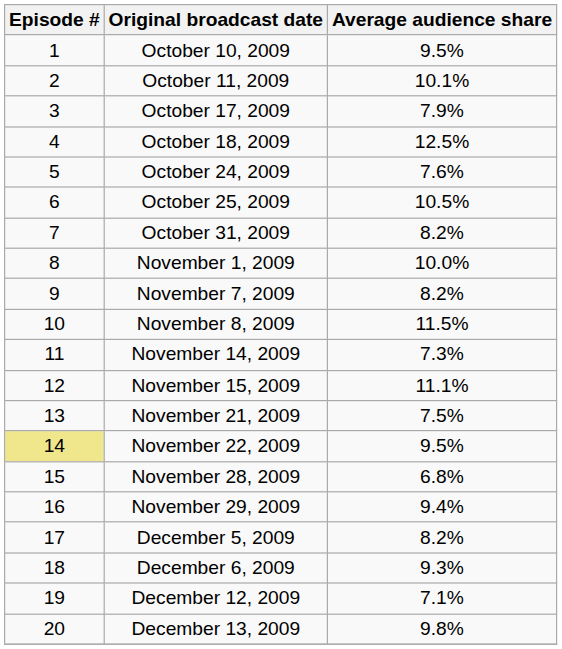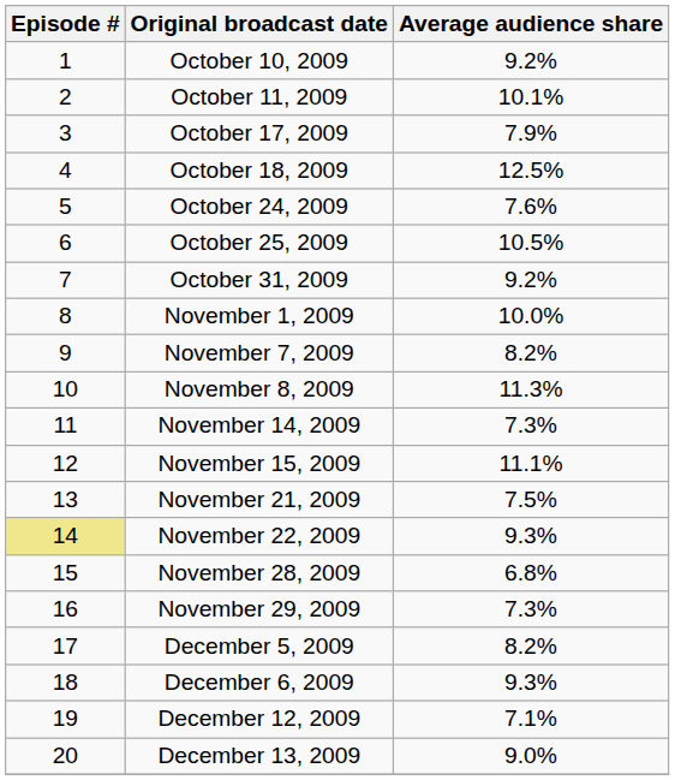 <table class="wikitable" style="text-align:center">
 <tr>
 <th>Episode #</th>
 <th>Original broadcast date</th>
 <th>Average audience share</th>
 </tr>
 <tr>
 <td>1</td>
 <td>October 10, 2009</td>
-<td>9.5%</td>
+<td>9.2%</td>
 </tr>
 <tr>
 <td>2</td>
 <td>October 11, 2009</td>
 <td>10.1%</td>
 </tr>
 <tr>
 <td>3</td>
 <td>October 17, 2009</td>
 <td>7.9%</td>
 </tr>
 <tr>
 <td>4</td>
 <td>October 18, 2009</td>
 <td>12.5%</td>
 </tr>
 <tr>
 <td>5</td>
 <td>October 24, 2009</td>
 <td>7.6%</td>
 </tr>
 <tr>
 <td>6</td>
 <td>October 25, 2009</td>
 <td>10.5%</td>
 </tr>
 <tr>
 <td>7</td>
 <td>October 31, 2009</td>
-<td>8.2%</td>
+<td>9.2%</td>
 </tr>
 <tr>
 <td>8</td>
 <td>November 1, 2009</td>
 <td>10.0%</td>
 </tr>
 <tr>
 <td>9</td>
 <td>November 7, 2009</td>
 <td>8.2%</td>
 </tr>
 <tr>
 <td>10</td>
 <td>November 8, 2009</td>
-<td>11.5%</td>
+<td>11.3%</td>
 </tr>
 <tr>
 <td>11</td>
 <td>November 14, 2009</td>
 <td>7.3%</td>
 </tr>
 <tr>
 <td>12</td>
 <td>November 15, 2009</td>
 <td>11.1%</td>
 </tr>
 <tr>
 <td>13</td>
 <td>November 21, 2009</td>
 <td>7.5%</td>
 </tr>
 <tr>
 <td style="background: khaki;">14</td>
 <td>November 22, 2009</td>
-<td>9.5%</td>
+<td>9.3%</td>
 </tr>
 <tr>
 <td>15</td>
 <td>November 28, 2009</td>
 <td>6.8%</td>
 </tr>
 <tr>
 <td>16</td>
 <td>November 29, 2009</td>
-<td>9.4%</td>
+<td>7.3%</td>
 </tr>
 <tr>
 <td>17</td>
 <td>December 5, 2009</td>
 <td>8.2%</td>
 </tr>
 <tr>
 <td>18</td>
 <td>December 6, 2009</td>
 <td>9.3%</td>
 </tr>
 <tr>
 <td>19</td>
 <td>December 12, 2009</td>
 <td>7.1%</td>
 </tr>
 <tr>
 <td>20</td>
 <td>December 13, 2009</td>
-<td>9.8%</td>
+<td>9.0%</td>
 </tr>
 <tr>
 </tr>
 </table>
